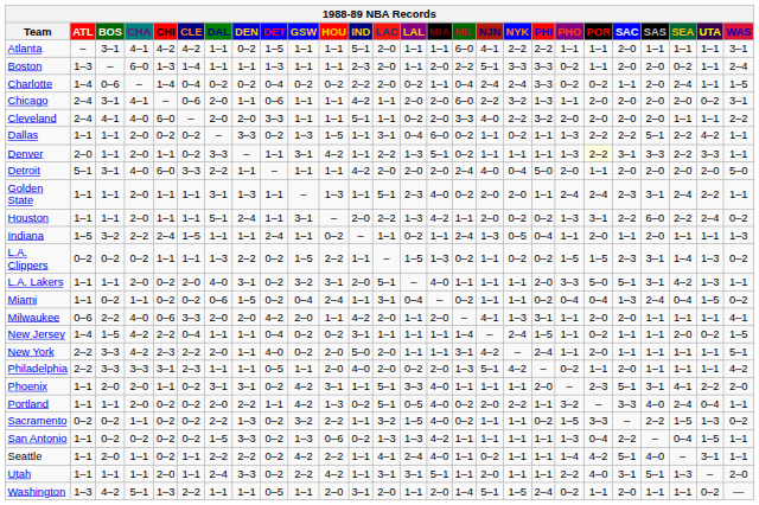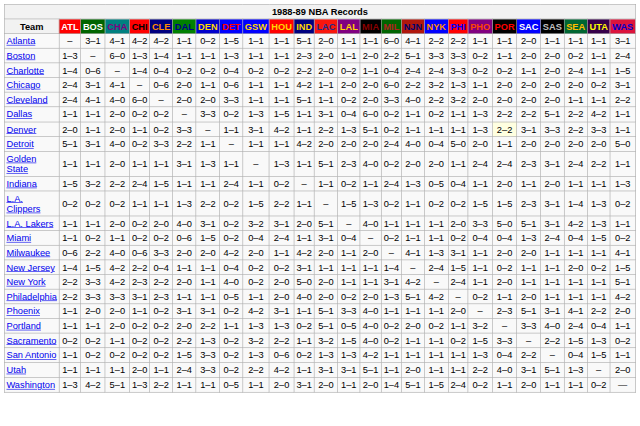 <table class="wikitable" style="font-size:95%; text-align:center;">
 <tr>
 <th colspan=26>1988-89 NBA Records</th>
 </tr>
 <tr>
 <th width=100>Team</th>
 <th style="background:#FF0000;color:#FFFFFF;width=35">ATL</th>
 <th style="background:#006400;color:#FFFFFF;width=35">BOS</th>
 <th style="background:#008080;color:#800080;width=35">CHA</th>
 <th style="background:#FF0000;color:#000000;width=35">CHI</th>
 <th style="background:#000080;color:#FF8C00;width=35">CLE</th>
 <th style="background:#008000;color:#00008B;width=35">DAL</th>
 <th style="background:#0000CD;color:#FFD700;width=35">DEN</th>
 <th style="background:#0000FF;color:#FF0000;width=35">DET</th>
 <th style="background:#0000FF;color:#FFD700;width=35">GSW</th>
 <th style="background:#FF0000;color:#FFD700;width=35">HOU</th>
 <th style="background:#000080;color:#FFD700;width=35">IND</th>
 <th style="background:#F9160D;color:#1A2E8B;width=35">LAC</th>
 <th style="background:#800080;color:#FFD700;width=35">LAL</th>
 <th style="background:#000000;color:#8B0000;width=35">MIA</th>
 <th style="background:#006400;color:#B22222;width=35">MIL</th>
 <th style="background:#B0170C;color:#00056D;width=35">NJN</th>
 <th style="background:#0000FF;color:#FF8C00;width=35">NYK</th>
 <th style="background:#FF0000;color:#0000FF;width=35">PHI</th>
 <th style="background:#800080;color:#FF4500;width=35">PHO</th>
 <th style="background:#000000;color:#FF0000;width=35">POR</th>
 <th style="background:#0000FF;color:#FFFFFF;width=35">SAC</th>
 <th style="background:#000000;color:#C0C0C0;width=35">SAS</th>
 <th style="background:#006633;color:#FFBE00;width=35">SEA</th>
 <th style="background:#36004A;color:#FFFF00;width=35">UTA</th>
 <th style="background:#DC143C;color:#0000CD;width=35">WAS</th>
 </tr>
 <tr>
 <td style="text-align:left;"><a href='#'>Atlanta</a></td>
 <td>–</td>
 <td>3–1</td>
 <td>4–1</td>
 <td>4–2</td>
 <td>4–2</td>
 <td>1–1</td>
 <td>0–2</td>
 <td>1–5</td>
 <td>1–1</td>
 <td>1–1</td>
 <td>5–1</td>
 <td>2–0</td>
 <td>1–1</td>
 <td>1–1</td>
 <td>6–0</td>
 <td>4–1</td>
 <td>2–2</td>
 <td>2–2</td>
 <td>1–1</td>
 <td>1–1</td>
 <td>2–0</td>
 <td>1–1</td>
 <td>1–1</td>
 <td>1–1</td>
 <td>3–1</td>
 </tr>
 <tr>
 <td style="text-align:left;"><a href='#'>Boston</a></td>
 <td>1–3</td>
 <td>–</td>
 <td>6–0</td>
 <td>1–3</td>
 <td>1–4</td>
 <td>1–1</td>
 <td>1–1</td>
 <td>1–3</td>
 <td>1–1</td>
 <td>1–1</td>
 <td>2–3</td>
 <td>2–0</td>
 <td>1–1</td>
 <td>2–0</td>
 <td>2–2</td>
 <td>5–1</td>
 <td>3–3</td>
 <td>3–3</td>
 <td>0–2</td>
 <td>1–1</td>
 <td>2–0</td>
 <td>2–0</td>
 <td>0–2</td>
 <td>1–1</td>
 <td>2–4</td>
 </tr>
 <tr>
 <td style="text-align:left;"><a href='#'>Charlotte</a></td>
 <td>1–4</td>
 <td>0–6</td>
 <td>–</td>
 <td>1–4</td>
 <td>0–4</td>
 <td>0–2</td>
 <td>0–2</td>
 <td>0–4</td>
 <td>0–2</td>
 <td>0–2</td>
 <td>2–2</td>
 <td>2–0</td>
 <td>0–2</td>
 <td>1–1</td>
 <td>0–4</td>
 <td>2–4</td>
 <td>2–4</td>
 <td>3–3</td>
 <td>0–2</td>
 <td>0–2</td>
 <td>1–1</td>
 <td>2–0</td>
 <td>2–4</td>
 <td>1–1</td>
 <td>1–5</td>
 </tr>
 <tr>
 <td style="text-align:left;"><a href='#'>Chicago</a></td>
 <td>2–4</td>
 <td>3–1</td>
 <td>4–1</td>
 <td>–</td>
 <td>0–6</td>
 <td>2–0</td>
 <td>1–1</td>
 <td>0–6</td>
 <td>1–1</td>
 <td>1–1</td>
 <td>4–2</td>
 <td>1–1</td>
 <td>2–0</td>
 <td>2–0</td>
 <td>6–0</td>
 <td>2–2</td>
 <td>3–2</td>
 <td>1–3</td>
 <td>1–1</td>
 <td>2–0</td>
 <td>2–0</td>
 <td>2–0</td>
 <td>2–0</td>
 <td>0–2</td>
 <td>3–1</td>
 </tr>
 <tr>
 <td style="text-align:left;"><a href='#'>Cleveland</a></td>
 <td>2–4</td>
 <td>4–1</td>
 <td>4–0</td>
 <td>6–0</td>
 <td>–</td>
 <td>2–0</td>
 <td>2–0</td>
 <td>3–3</td>
 <td>1–1</td>
 <td>1–1</td>
 <td>5–1</td>
 <td>1–1</td>
 <td>0–2</td>
 <td>2–0</td>
 <td>3–3</td>
 <td>4–0</td>
 <td>2–2</td>
 <td>3–2</td>
 <td>2–0</td>
 <td>2–0</td>
 <td>2–0</td>
 <td>2–0</td>
 <td>1–1</td>
 <td>1–1</td>
 <td>2–2</td>
 </tr>
 <tr>
 <td style="text-align:left;"><a href='#'>Dallas</a></td>
 <td>1–1</td>
 <td>1–1</td>
 <td>2–0</td>
 <td>0–2</td>
 <td>0–2</td>
 <td>–</td>
 <td>3–3</td>
 <td>0–2</td>
 <td>1–3</td>
 <td>1–5</td>
 <td>1–1</td>
 <td>3–1</td>
 <td>0–4</td>
 <td>6–0</td>
 <td>0–2</td>
 <td>1–1</td>
 <td>0–2</td>
 <td>1–1</td>
 <td>1–3</td>
 <td>2–2</td>
 <td>2–2</td>
 <td>5–1</td>
 <td>2–2</td>
 <td>4–2</td>
 <td>1–1</td>
 </tr>
 <tr>
 <td style="text-align:left;"><a href='#'>Denver</a></td>
 <td>2–0</td>
 <td>1–1</td>
 <td>2–0</td>
 <td>1–1</td>
 <td>0–2</td>
 <td>3–3</td>
 <td>–</td>
 <td>1–1</td>
 <td>3–1</td>
 <td>4–2</td>
 <td>1–1</td>
 <td>2–2</td>
 <td>1–3</td>
 <td>5–1</td>
 <td>0–2</td>
 <td>1–1</td>
 <td>1–1</td>
 <td>1–1</td>
 <td>1–3</td>
 <td style="background: lightyellow;">2–2</td>
 <td>3–1</td>
 <td>3–3</td>
 <td>2–2</td>
 <td>3–3</td>
 <td>1–1</td>
 </tr>
 <tr>
 <td style="text-align:left;"><a href='#'>Detroit</a></td>
 <td>5–1</td>
 <td>3–1</td>
 <td>4–0</td>
-<td>6–0</td>
+<td>0–2</td>
 <td>3–3</td>
 <td>2–2</td>
 <td>1–1</td>
 <td>–</td>
 <td>1–1</td>
 <td>1–1</td>
 <td>4–2</td>
 <td>2–0</td>
 <td>2–0</td>
 <td>2–0</td>
 <td>2–4</td>
 <td>4–0</td>
 <td>0–4</td>
 <td>5–0</td>
 <td>2–0</td>
 <td>1–1</td>
 <td>2–0</td>
 <td>2–0</td>
 <td>2–0</td>
 <td>2–0</td>
 <td>5–0</td>
 </tr>
 <tr>
 <td style="text-align:left;"><a href='#'>Golden State</a></td>
 <td>1–1</td>
 <td>1–1</td>
 <td>2–0</td>
 <td>1–1</td>
 <td>1–1</td>
 <td>3–1</td>
 <td>1–3</td>
 <td>1–1</td>
 <td>–</td>
 <td>1–3</td>
 <td>1–1</td>
 <td>5–1</td>
 <td>2–3</td>
 <td>4–0</td>
 <td>0–2</td>
 <td>2–0</td>
 <td>2–0</td>
 <td>1–1</td>
 <td>2–4</td>
 <td>2–4</td>
 <td>2–3</td>
 <td>3–1</td>
 <td>2–4</td>
 <td>2–2</td>
 <td>1–1</td>
-</tr>
-<tr>
-<td style="text-align:left;"><a href='#'>Houston</a></td>
-<td>1–1</td>
-<td>1–1</td>
-<td>2–0</td>
-<td>1–1</td>
-<td>1–1</td>
-<td>5–1</td>
-<td>2–4</td>
-<td>1–1</td>
-<td>3–1</td>
-<td>–</td>
-<td>2–0</td>
-<td>2–2</td>
-<td>1–3</td>
-<td>4–2</td>
-<td>1–1</td>
-<td>2–0</td>
-<td>0–2</td>
-<td>0–2</td>
-<td>1–3</td>
-<td>3–1</td>
-<td>2–2</td>
-<td>6–0</td>
-<td>2–2</td>
-<td>2–4</td>
-<td>0–2</td>
 </tr>
 <tr>
 <td style="text-align:left;"><a href='#'>Indiana</a></td>
 <td>1–5</td>
 <td>3–2</td>
 <td>2–2</td>
 <td>2–4</td>
 <td>1–5</td>
 <td>1–1</td>
 <td>1–1</td>
 <td>2–4</td>
 <td>1–1</td>
 <td>0–2</td>
 <td>–</td>
 <td>1–1</td>
 <td>0–2</td>
 <td>1–1</td>
 <td>2–4</td>
 <td>1–3</td>
 <td>0–5</td>
 <td>0–4</td>
 <td>1–1</td>
 <td>2–0</td>
 <td>1–1</td>
 <td>2–0</td>
 <td>1–1</td>
 <td>1–1</td>
 <td>1–3</td>
 </tr>
 <tr>
 <td style="text-align:left;"><a href='#'>L.A. Clippers</a></td>
 <td>0–2</td>
 <td>0–2</td>
 <td>0–2</td>
 <td>1–1</td>
 <td>1–1</td>
 <td>1–3</td>
 <td>2–2</td>
 <td>0–2</td>
 <td>1–5</td>
 <td>2–2</td>
 <td>1–1</td>
 <td>–</td>
 <td>1–5</td>
 <td>1–3</td>
 <td>0–2</td>
 <td>1–1</td>
 <td>0–2</td>
 <td>0–2</td>
 <td>1–5</td>
 <td>1–5</td>
 <td>2–3</td>
 <td>3–1</td>
 <td>1–4</td>
 <td>1–3</td>
 <td>0–2</td>
 </tr>
 <tr>
 <td style="text-align:left;"><a href='#'>L.A. Lakers</a></td>
 <td>1–1</td>
 <td>1–1</td>
 <td>2–0</td>
 <td>0–2</td>
 <td>2–0</td>
 <td>4–0</td>
 <td>3–1</td>
 <td>0–2</td>
 <td>3–2</td>
 <td>3–1</td>
 <td>2–0</td>
 <td>5–1</td>
 <td>–</td>
 <td>4–0</td>
 <td>1–1</td>
 <td>1–1</td>
 <td>1–1</td>
 <td>2–0</td>
 <td>3–3</td>
 <td>5–0</td>
 <td>5–1</td>
 <td>3–1</td>
 <td>4–2</td>
 <td>1–3</td>
 <td>1–1</td>
 </tr>
 <tr>
 <td style="text-align:left;"><a href='#'>Miami</a></td>
 <td>1–1</td>
 <td>0–2</td>
 <td>1–1</td>
 <td>0–2</td>
 <td>0–2</td>
 <td>0–6</td>
 <td>1–5</td>
 <td>0–2</td>
 <td>0–4</td>
 <td>2–4</td>
 <td>1–1</td>
 <td>3–1</td>
 <td>0–4</td>
 <td>–</td>
 <td>0–2</td>
 <td>1–1</td>
 <td>1–1</td>
 <td>0–2</td>
 <td>0–4</td>
 <td>0–4</td>
 <td>1–3</td>
 <td>2–4</td>
 <td>0–4</td>
 <td>1–5</td>
 <td>0–2</td>
 </tr>
 <tr>
 <td style="text-align:left;"><a href='#'>Milwaukee</a></td>
 <td>0–6</td>
 <td>2–2</td>
 <td>4–0</td>
 <td>0–6</td>
 <td>3–3</td>
 <td>2–0</td>
 <td>2–0</td>
 <td>4–2</td>
 <td>2–0</td>
 <td>1–1</td>
 <td>4–2</td>
 <td>2–0</td>
 <td>1–1</td>
 <td>2–0</td>
 <td>–</td>
 <td>4–1</td>
 <td>1–3</td>
 <td>3–1</td>
 <td>1–1</td>
 <td>2–0</td>
 <td>2–0</td>
 <td>1–1</td>
 <td>1–1</td>
 <td>1–1</td>
 <td>4–1</td>
 </tr>
 <tr>
 <td style="text-align:left;"><a href='#'>New Jersey</a></td>
 <td>1–4</td>
 <td>1–5</td>
 <td>4–2</td>
 <td>2–2</td>
 <td>0–4</td>
 <td>1–1</td>
 <td>1–1</td>
 <td>0–4</td>
 <td>0–2</td>
 <td>0–2</td>
 <td>3–1</td>
 <td>1–1</td>
 <td>1–1</td>
 <td>1–1</td>
 <td>1–4</td>
 <td>–</td>
 <td>2–4</td>
 <td>1–5</td>
 <td>1–1</td>
 <td>0–2</td>
 <td>1–1</td>
 <td>1–1</td>
 <td>2–0</td>
 <td>0–2</td>
 <td>1–5</td>
 </tr>
 <tr>
 <td style="text-align:left;"><a href='#'>New York</a></td>
 <td>2–2</td>
 <td>3–3</td>
 <td>4–2</td>
 <td>2–3</td>
 <td>2–2</td>
 <td>2–0</td>
 <td>1–1</td>
 <td>4–0</td>
 <td>0–2</td>
 <td>2–0</td>
 <td>5–0</td>
 <td>2–0</td>
 <td>1–1</td>
 <td>1–1</td>
 <td>3–1</td>
 <td>4–2</td>
 <td>–</td>
 <td>2–4</td>
 <td>1–1</td>
 <td>2–0</td>
 <td>1–1</td>
 <td>1–1</td>
 <td>1–1</td>
 <td>1–1</td>
 <td>5–1</td>
 </tr>
 <tr>
 <td style="text-align:left;"><a href='#'>Philadelphia</a></td>
 <td>2–2</td>
 <td>3–3</td>
 <td>3–3</td>
 <td>3–1</td>
 <td>2–3</td>
 <td>1–1</td>
 <td>1–1</td>
 <td>0–5</td>
 <td>1–1</td>
 <td>2–0</td>
 <td>4–0</td>
 <td>2–0</td>
 <td>0–2</td>
 <td>2–0</td>
 <td>1–3</td>
 <td>5–1</td>
 <td>4–2</td>
 <td>–</td>
 <td>0–2</td>
 <td>1–1</td>
 <td>2–0</td>
 <td>1–1</td>
 <td>1–1</td>
 <td>1–1</td>
 <td>4–2</td>
 </tr>
 <tr>
 <td style="text-align:left;"><a href='#'>Phoenix</a></td>
 <td>1–1</td>
 <td>2–0</td>
 <td>2–0</td>
 <td>1–1</td>
 <td>0–2</td>
 <td>3–1</td>
 <td>3–1</td>
 <td>0–2</td>
 <td>4–2</td>
 <td>3–1</td>
 <td>1–1</td>
 <td>5–1</td>
 <td>3–3</td>
 <td>4–0</td>
 <td>1–1</td>
 <td>1–1</td>
 <td>1–1</td>
 <td>2–0</td>
 <td>–</td>
 <td>2–3</td>
 <td>5–1</td>
 <td>3–1</td>
 <td>4–1</td>
 <td>2–2</td>
 <td>2–0</td>
 </tr>
 <tr>
 <td style="text-align:left;"><a href='#'>Portland</a></td>
 <td>1–1</td>
 <td>1–1</td>
 <td>2–0</td>
 <td>0–2</td>
 <td>0–2</td>
 <td>2–0</td>
 <td>2–2</td>
 <td>1–1</td>
-<td>4–2</td>
+<td>1–3</td>
 <td>1–3</td>
 <td>0–2</td>
 <td>5–1</td>
 <td>0–5</td>
 <td>4–0</td>
 <td>0–2</td>
 <td>2–0</td>
-<td>2–2</td>
+<td>0–2</td>
 <td>1–1</td>
 <td>3–2</td>
 <td>–</td>
 <td>3–3</td>
 <td>4–0</td>
 <td>2–4</td>
 <td>0–4</td>
 <td>1–1</td>
 </tr>
 <tr>
 <td style="text-align:left;"><a href='#'>Sacramento</a></td>
 <td>0–2</td>
 <td>0–2</td>
 <td>1–1</td>
 <td>0–2</td>
 <td>0–2</td>
 <td>2–2</td>
 <td>1–3</td>
 <td>0–2</td>
 <td>3–2</td>
 <td>2–2</td>
 <td>1–1</td>
 <td>3–2</td>
 <td>1–5</td>
 <td>4–0</td>
 <td>0–2</td>
 <td>1–1</td>
 <td>1–1</td>
 <td>0–2</td>
 <td>1–5</td>
 <td>3–3</td>
 <td>–</td>
 <td>2–2</td>
 <td>1–5</td>
 <td>1–3</td>
 <td>0–2</td>
 </tr>
 <tr>
 <td style="text-align:left;"><a href='#'>San Antonio</a></td>
 <td>1–1</td>
 <td>0–2</td>
 <td>0–2</td>
 <td>0–2</td>
 <td>0–2</td>
 <td>1–5</td>
 <td>3–3</td>
 <td>0–2</td>
 <td>1–3</td>
 <td>0–6</td>
 <td>0–2</td>
 <td>1–3</td>
 <td>1–3</td>
 <td>4–2</td>
 <td>1–1</td>
 <td>1–1</td>
 <td>1–1</td>
 <td>1–1</td>
 <td>1–3</td>
 <td>0–4</td>
 <td>2–2</td>
 <td>–</td>
 <td>0–4</td>
 <td>1–5</td>
 <td>1–1</td>
 </tr>
 <tr>
-<td style="text-align:left;">Seattle</td>
-<td>1–1</td>
-<td>2–0</td>
-<td>1–1</td>
-<td>0–2</td>
-<td>1–1</td>
-<td>2–2</td>
-<td>2–2</td>
-<td>0–2</td>
-<td>4–2</td>
-<td>2–2</td>
-<td>1–1</td>
-<td>4–1</td>
-<td>2–4</td>
-<td>4–0</td>
-<td>1–1</td>
-<td>0–2</td>
-<td>1–1</td>
-<td>1–1</td>
-<td>1–4</td>
-<td>4–2</td>
-<td>5–1</td>
-<td>4–0</td>
-<td>–</td>
-<td>3–1</td>
-<td>1–1</td>
-</tr>
-<tr>
 <td style="text-align:left;"><a href='#'>Utah</a></td>
 <td>1–1</td>
 <td>1–1</td>
 <td>1–1</td>
 <td>2–0</td>
 <td>1–1</td>
 <td>2–4</td>
 <td>3–3</td>
 <td>0–2</td>
 <td>2–2</td>
 <td>4–2</td>
 <td>1–1</td>
 <td>3–1</td>
 <td>3–1</td>
 <td>5–1</td>
 <td>1–1</td>
 <td>2–0</td>
 <td>1–1</td>
 <td>1–1</td>
 <td>2–2</td>
 <td>4–0</td>
 <td>3–1</td>
 <td>5–1</td>
 <td>1–3</td>
 <td>–</td>
 <td>2–0</td>
 </tr>
 <tr>
 <td style="text-align:left;"><a href='#'>Washington</a></td>
 <td>1–3</td>
 <td>4–2</td>
 <td>5–1</td>
 <td>1–3</td>
 <td>2–2</td>
 <td>1–1</td>
 <td>1–1</td>
 <td>0–5</td>
 <td>1–1</td>
 <td>2–0</td>
 <td>3–1</td>
 <td>2–0</td>
 <td>1–1</td>
 <td>2–0</td>
 <td>1–4</td>
 <td>5–1</td>
 <td>1–5</td>
 <td>2–4</td>
 <td>0–2</td>
 <td>1–1</td>
 <td>2–0</td>
 <td>1–1</td>
 <td>1–1</td>
 <td>0–2</td>
 <td>—</td>
 </tr>
 </table>
